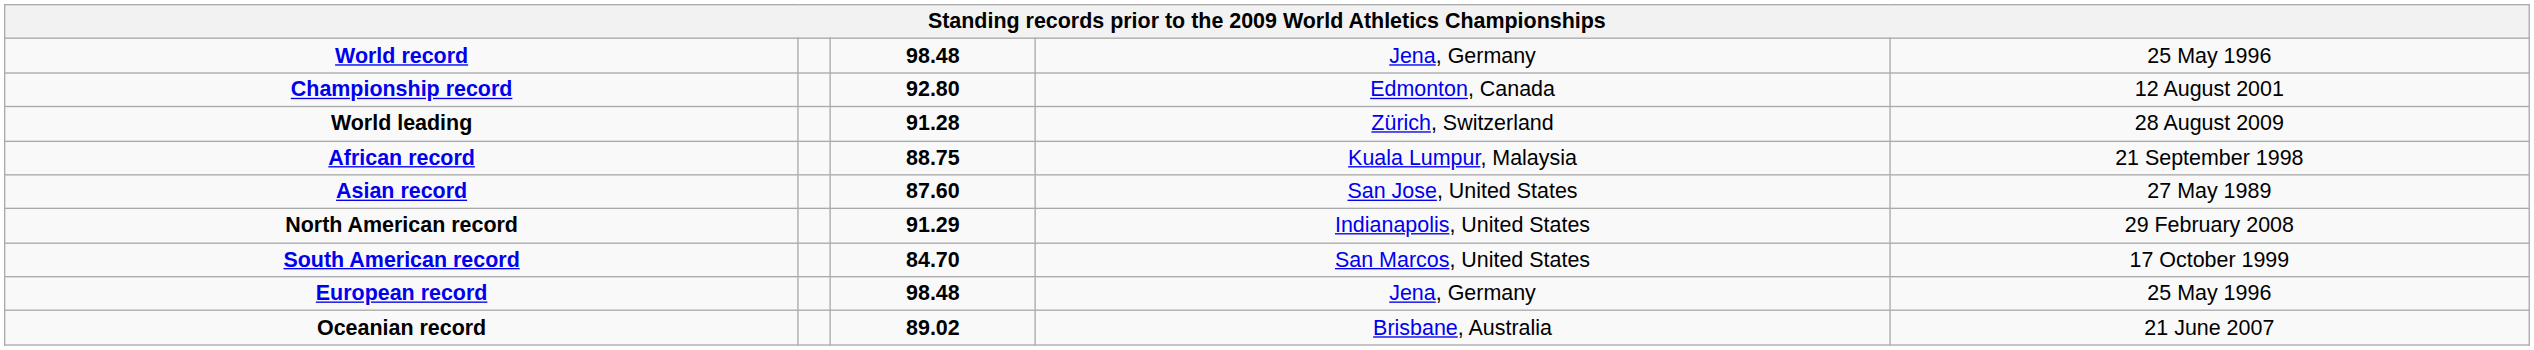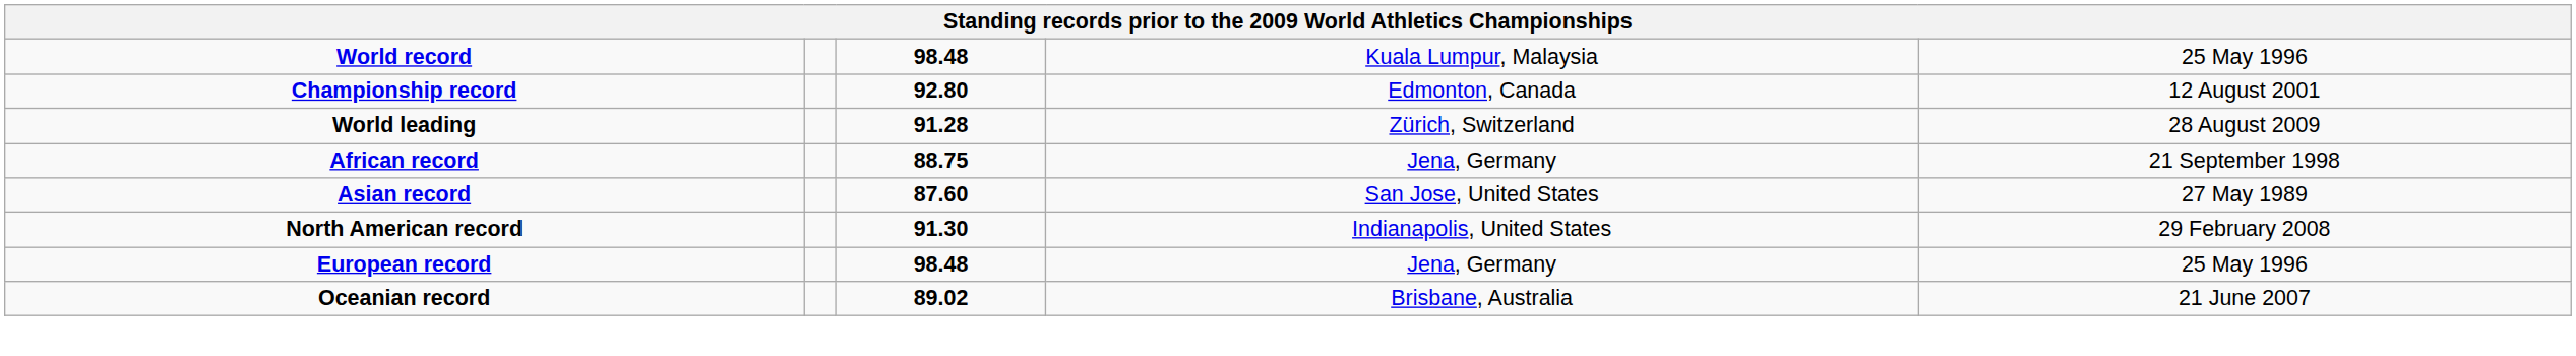 <table class="wikitable" style=" text-align:center;" width="95%">
 <tr>
 <th colspan="5">Standing records prior to the 2009 World Athletics Championships</th>
 </tr>
 <tr>
 <td><strong><a href='#'>World record</a></strong></td>
 <td></td>
 <td><strong>98.48</strong></td>
-<td><a href='#'>Jena</a>, Germany</td>
+<td><a href='#'>Kuala Lumpur</a>, Malaysia</td>
 <td>25 May 1996</td>
 </tr>
 <tr>
 <td><strong><a href='#'>Championship record</a></strong></td>
 <td></td>
 <td><strong>92.80</strong></td>
 <td><a href='#'>Edmonton</a>, Canada</td>
 <td>12 August 2001</td>
 </tr>
 <tr>
 <td><strong>World leading</strong></td>
 <td></td>
 <td><strong>91.28</strong></td>
 <td><a href='#'>Zürich</a>, Switzerland</td>
 <td>28 August 2009</td>
 </tr>
 <tr>
 <td><strong><a href='#'>African record</a></strong></td>
 <td></td>
 <td><strong>88.75</strong></td>
-<td><a href='#'>Kuala Lumpur</a>, Malaysia</td>
+<td><a href='#'>Jena</a>, Germany</td>
 <td>21 September 1998</td>
 </tr>
 <tr>
 <td><strong><a href='#'>Asian record</a></strong></td>
 <td></td>
 <td><strong>87.60</strong></td>
 <td><a href='#'>San Jose</a>, United States</td>
 <td>27 May 1989</td>
 </tr>
 <tr>
 <td><strong>North American record</strong></td>
 <td></td>
-<td><strong>91.29</strong></td>
+<td><strong>91.30</strong></td>
 <td><a href='#'>Indianapolis</a>, United States</td>
 <td>29 February 2008</td>
-</tr>
-<tr>
-<td><strong><a href='#'>South American record</a></strong></td>
-<td></td>
-<td><strong>84.70</strong></td>
-<td><a href='#'>San Marcos</a>, United States</td>
-<td>17 October 1999</td>
 </tr>
 <tr>
 <td><strong><a href='#'>European record</a></strong></td>
 <td></td>
 <td><strong>98.48</strong></td>
 <td><a href='#'>Jena</a>, Germany</td>
 <td>25 May 1996</td>
 </tr>
 <tr>
 <td><strong>Oceanian record</strong></td>
 <td></td>
 <td><strong>89.02</strong></td>
 <td><a href='#'>Brisbane</a>, Australia</td>
 <td>21 June 2007</td>
 </tr>
 </table>
